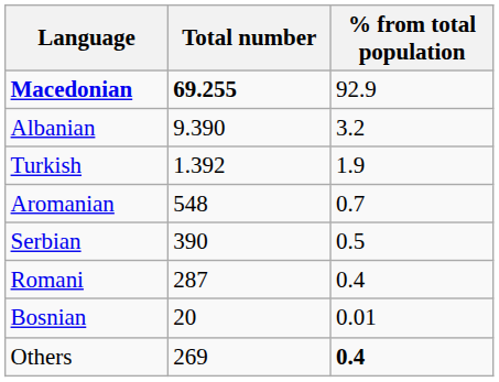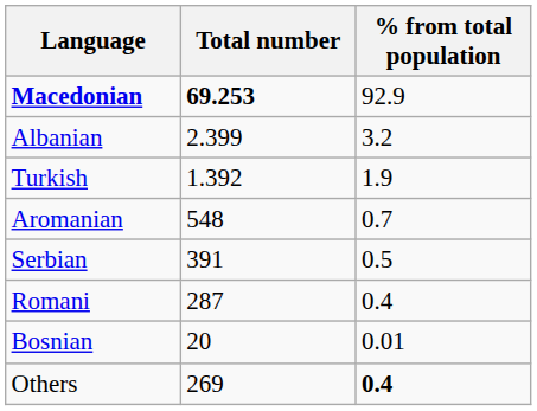 <table class="wikitable sortable" style="font-size:95%;">
 <tr>
 <th style="width:100px;">Language</th>
 <th style="width:100px;">Total number</th>
 <th style="width:100px;">% from total population</th>
 </tr>
 <tr>
 <td><strong><a href='#'>Macedonian</a></strong></td>
-<td><strong>69.255</strong></td>
+<td><strong>69.253</strong></td>
 <td>92.9</td>
 </tr>
 <tr>
 <td><a href='#'>Albanian</a></td>
-<td>9.390</td>
+<td>2.399</td>
 <td>3.2</td>
 </tr>
 <tr>
 <td><a href='#'>Turkish</a></td>
 <td>1.392</td>
 <td>1.9</td>
 </tr>
 <tr>
 <td><a href='#'>Aromanian</a></td>
 <td>548</td>
 <td>0.7</td>
 </tr>
 <tr>
 <td><a href='#'>Serbian</a></td>
-<td>390</td>
+<td>391</td>
 <td>0.5</td>
 </tr>
 <tr>
 <td><a href='#'>Romani</a></td>
 <td>287</td>
 <td>0.4</td>
 </tr>
 <tr>
 <td><a href='#'>Bosnian</a></td>
 <td>20</td>
 <td>0.01</td>
 </tr>
 <tr>
 <td>Others</td>
 <td>269</td>
 <td><strong>0.4</strong></td>
 </tr>
 </table>
